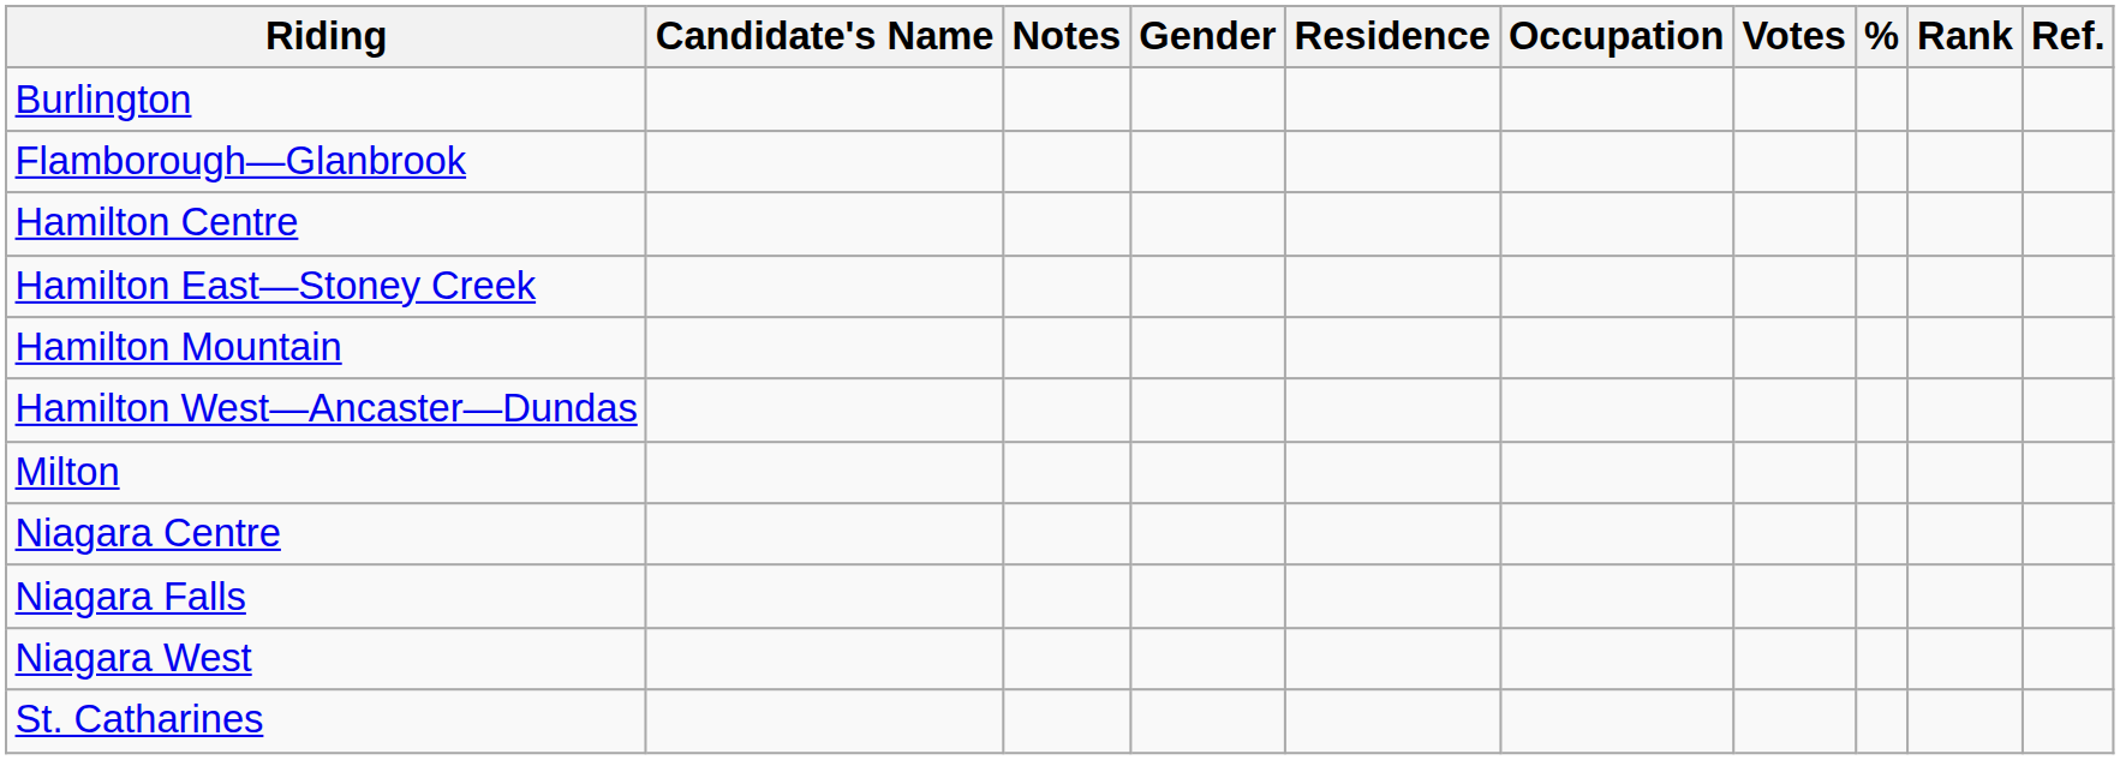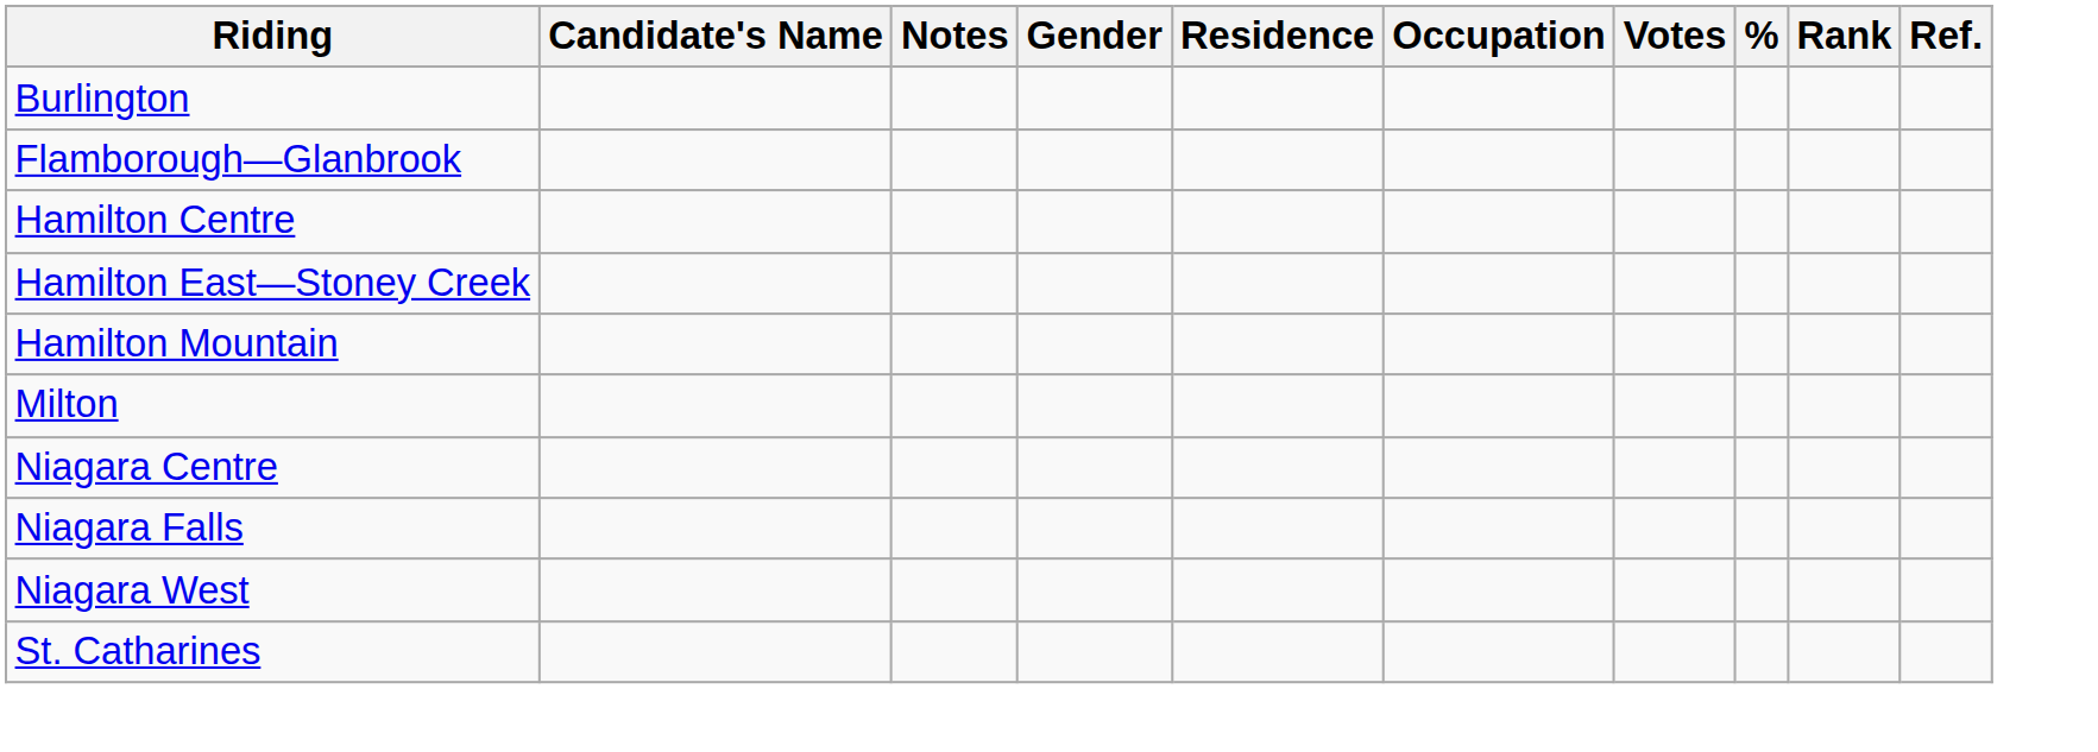 <table class="wikitable sortable">
 <tr>
 <th>Riding</th>
 <th>Candidate's Name</th>
 <th>Notes</th>
 <th>Gender</th>
 <th>Residence</th>
 <th>Occupation</th>
 <th>Votes</th>
 <th>%</th>
 <th>Rank</th>
 <th>Ref.</th>
 </tr>
 <tr>
 <td><a href='#'>Burlington</a></td>
 <td></td>
 <td></td>
 <td></td>
 <td></td>
 <td></td>
 <td></td>
 <td></td>
 <td></td>
 <td></td>
 </tr>
 <tr>
 <td><a href='#'>Flamborough—Glanbrook</a></td>
 <td></td>
 <td></td>
 <td></td>
 <td></td>
 <td></td>
 <td></td>
 <td></td>
 <td></td>
 <td></td>
 </tr>
 <tr>
 <td><a href='#'>Hamilton Centre</a></td>
 <td></td>
 <td></td>
 <td></td>
 <td></td>
 <td></td>
 <td></td>
 <td></td>
 <td></td>
 <td></td>
 </tr>
 <tr>
 <td><a href='#'>Hamilton East—Stoney Creek</a></td>
 <td></td>
 <td></td>
 <td></td>
 <td></td>
 <td></td>
 <td></td>
 <td></td>
 <td></td>
 <td></td>
 </tr>
 <tr>
 <td><a href='#'>Hamilton Mountain</a></td>
 <td></td>
 <td></td>
 <td></td>
 <td></td>
 <td></td>
 <td></td>
 <td></td>
 <td></td>
 <td></td>
 </tr>
 <tr>
-<td><a href='#'>Hamilton West—Ancaster—Dundas</a></td>
-<td></td>
-<td></td>
-<td></td>
-<td></td>
-<td></td>
-<td></td>
-<td></td>
-<td></td>
-<td></td>
-</tr>
-<tr>
 <td><a href='#'>Milton</a></td>
 <td></td>
 <td></td>
 <td></td>
 <td></td>
 <td></td>
 <td></td>
 <td></td>
 <td></td>
 <td></td>
 </tr>
 <tr>
 <td><a href='#'>Niagara Centre</a></td>
 <td></td>
 <td></td>
 <td></td>
 <td></td>
 <td></td>
 <td></td>
 <td></td>
 <td></td>
 <td></td>
 </tr>
 <tr>
 <td><a href='#'>Niagara Falls</a></td>
 <td></td>
 <td></td>
 <td></td>
 <td></td>
 <td></td>
 <td></td>
 <td></td>
 <td></td>
 <td></td>
 </tr>
 <tr>
 <td><a href='#'>Niagara West</a></td>
 <td></td>
 <td></td>
 <td></td>
 <td></td>
 <td></td>
 <td></td>
 <td></td>
 <td></td>
 <td></td>
 </tr>
 <tr>
 <td><a href='#'>St. Catharines</a></td>
 <td></td>
 <td></td>
 <td></td>
 <td></td>
 <td></td>
 <td></td>
 <td></td>
 <td></td>
 <td></td>
 </tr>
 </table>
